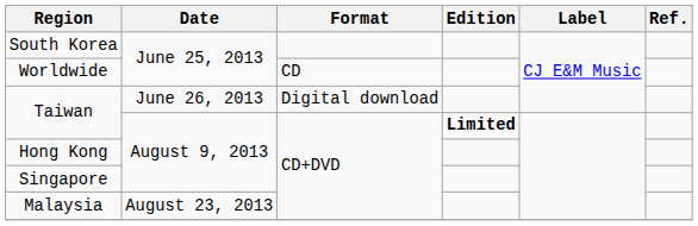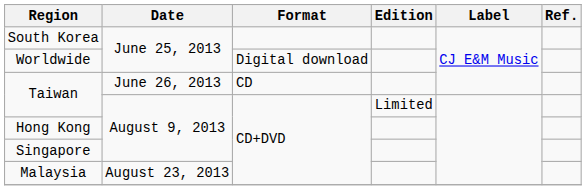 <table class="wikitable">
 <tr>
 <th style="text-align:center;">Region</th>
 <th style="text-align:center;">Date</th>
 <th style="text-align:center;">Format</th>
 <th style="text-align:center;">Edition</th>
 <th style="text-align:center;">Label</th>
 <th style="text-align:center;">Ref.</th>
 </tr>
 <tr>
 <td style="text-align:center;">South Korea</td>
 <td style="text-align:center;" rowspan="2">June 25, 2013</td>
 <td></td>
 <td></td>
 <td rowspan="3"><a href='#'>CJ E&M Music</a></td>
 <td></td>
 </tr>
 <tr>
 <td style="text-align:center;">Worldwide</td>
-<td>CD</td>
+<td>Digital download</td>
 <td></td>
 <td style="text-align:center;"></td>
 </tr>
 <tr>
 <td style="text-align:center;" rowspan="2">Taiwan</td>
 <td style="text-align:center;">June 26, 2013</td>
-<td>Digital download</td>
+<td>CD</td>
 <td></td>
 <td style="text-align:center;"></td>
 </tr>
 <tr>
 <td style="text-align:center;" rowspan="3">August 9, 2013</td>
 <td rowspan="4">CD+DVD</td>
-<td><strong>Limited</strong></td>
+<td>Limited</td>
 <td rowspan="4"></td>
 <td style="text-align:center;"></td>
 </tr>
 <tr>
 <td style="text-align:center;">Hong Kong</td>
 <td></td>
 <td></td>
 </tr>
 <tr>
 <td style="text-align:center;">Singapore</td>
 <td></td>
 <td></td>
 </tr>
 <tr>
 <td style="text-align:center;">Malaysia</td>
 <td style="text-align:center;">August 23, 2013</td>
 <td></td>
 <td></td>
 </tr>
 <tr>
 </tr>
 </table>
